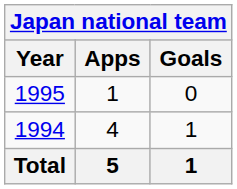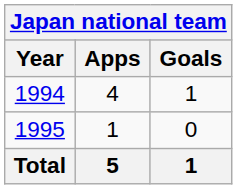 <table class="wikitable" style="text-align:center">
 <tr>
 <th colspan=3><a href='#'>Japan national team</a></th>
 </tr>
 <tr>
 <th>Year</th>
 <th>Apps</th>
 <th>Goals</th>
 </tr>
 <tr>
+<td><a href='#'>1994</a></td>
+<td>4</td>
+<td>1</td>
+</tr>
+<tr>
 <td><a href='#'>1995</a></td>
 <td>1</td>
 <td>0</td>
-</tr>
-<tr>
-<td><a href='#'>1994</a></td>
-<td>4</td>
-<td>1</td>
 </tr>
 <tr>
 <th>Total</th>
 <th>5</th>
 <th>1</th>
 </tr>
 </table>
